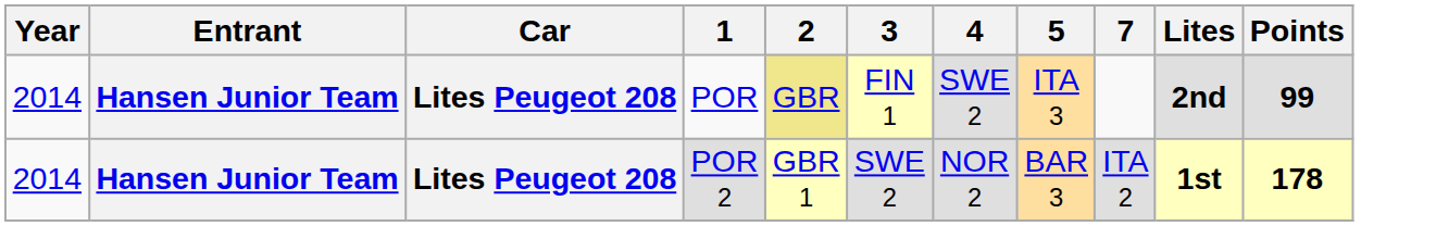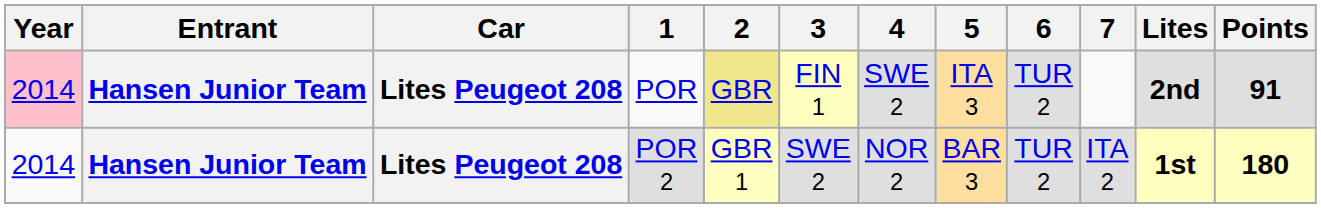 <table class="wikitable" border="1" style="text-align:center; font-size:90%;">
 <tr valign="top">
 <th>Year</th>
 <th>Entrant</th>
 <th>Car</th>
 <th>1</th>
 <th>2</th>
 <th>3</th>
 <th>4</th>
 <th>5</th>
+<th>6</th>
 <th>7</th>
 <th>Lites</th>
 <th>Points</th>
 </tr>
 <tr>
-<td><a href='#'>2014</a></td>
+<td style="background: pink;"><a href='#'>2014</a></td>
 <th><a href='#'>Hansen Junior Team</a></th>
 <th>Lites <a href='#'>Peugeot 208</a></th>
 <td><a href='#'>POR</a><br><small></small></td>
 <td style="background: khaki;"><a href='#'>GBR</a><br><small></small></td>
 <td style="background:#FFFFBF;"><a href='#'>FIN</a><br><small>1</small></td>
 <td style="background:#DFDFDF;"><a href='#'>SWE</a><br><small>2</small></td>
 <td style="background:#FFDF9F;"><a href='#'>ITA</a><br><small>3</small></td>
+<td style="background:#DFDFDF;"><a href='#'>TUR</a><br><small>2</small></td>
 <td></td>
 <th style="background:#DFDFDF;">2nd</th>
-<th style="background:#DFDFDF;">99</th>
+<th style="background:#DFDFDF;">91</th>
 </tr>
 <tr>
 <td><a href='#'>2014</a></td>
 <th><a href='#'>Hansen Junior Team</a></th>
 <th>Lites <a href='#'>Peugeot 208</a></th>
 <td style="background:#DFDFDF;"><a href='#'>POR</a><br><small>2</small></td>
 <td style="background:#FFFFBF;"><a href='#'>GBR</a><br><small>1</small></td>
 <td style="background:#DFDFDF;"><a href='#'>SWE</a><br><small>2</small></td>
 <td style="background:#DFDFDF;"><a href='#'>NOR</a><br><small>2</small></td>
 <td style="background:#FFDF9F;"><a href='#'>BAR</a><br><small>3</small></td>
+<td style="background:#DFDFDF;"><a href='#'>TUR</a><br><small>2</small></td>
 <td style="background:#DFDFDF;"><a href='#'>ITA</a><br><small>2</small></td>
 <th style="background:#FFFFBF;">1st</th>
-<th style="background:#FFFFBF;">178</th>
+<th style="background:#FFFFBF;">180</th>
 </tr>
 </table>
